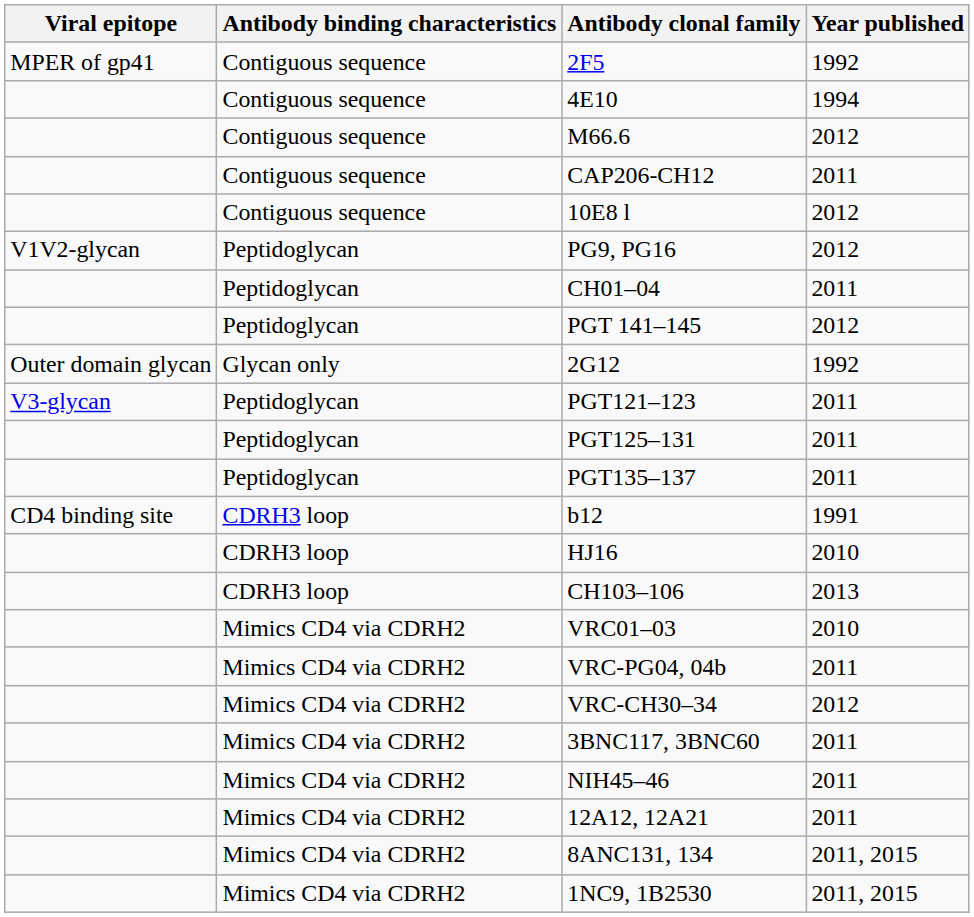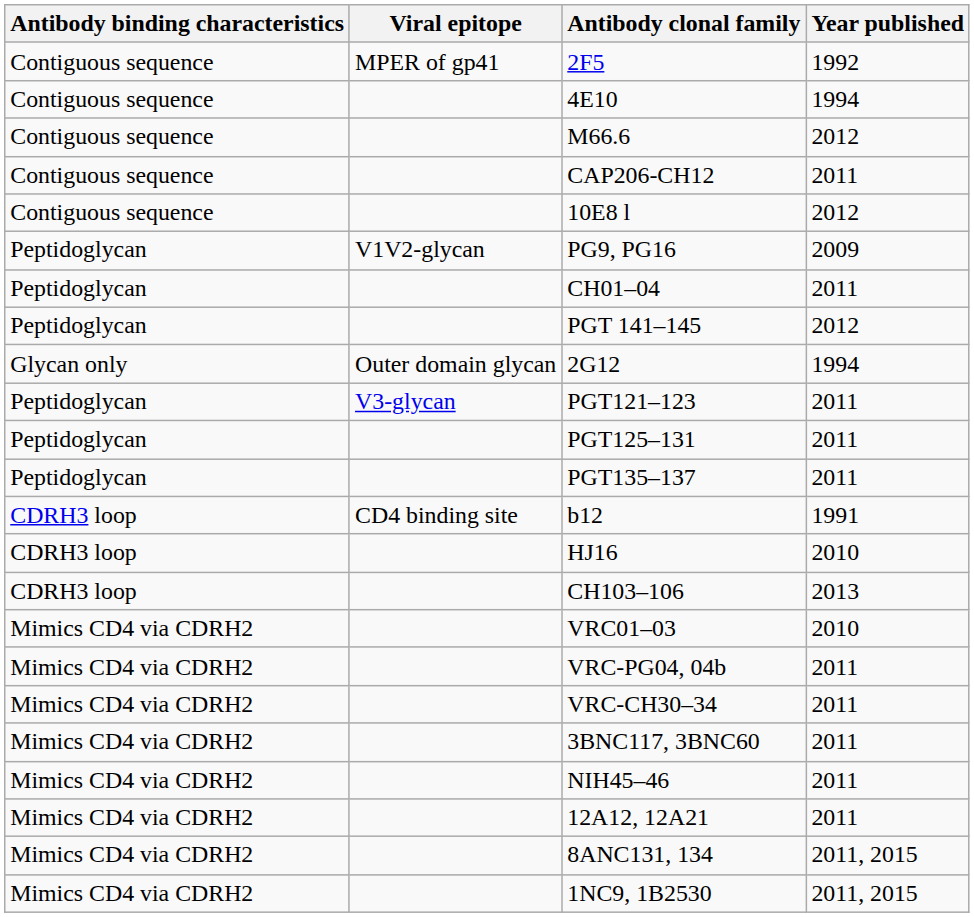 <table class="wikitable">
 <tr>
+<th>Antibody binding characteristics</th>
 <th>Viral epitope</th>
-<th>Antibody binding characteristics</th>
 <th>Antibody clonal family</th>
 <th>Year published</th>
 </tr>
 <tr>
+<td>Contiguous sequence</td>
 <td>MPER of gp41</td>
-<td>Contiguous sequence</td>
 <td><a href='#'>2F5</a></td>
 <td>1992</td>
 </tr>
 <tr>
+<td>Contiguous sequence</td>
 <td></td>
-<td>Contiguous sequence</td>
 <td>4E10</td>
 <td>1994</td>
 </tr>
 <tr>
+<td>Contiguous sequence</td>
 <td></td>
-<td>Contiguous sequence</td>
 <td>M66.6</td>
 <td>2012</td>
 </tr>
 <tr>
+<td>Contiguous sequence</td>
 <td></td>
-<td>Contiguous sequence</td>
 <td>CAP206-CH12</td>
 <td>2011</td>
 </tr>
 <tr>
+<td>Contiguous sequence</td>
 <td></td>
-<td>Contiguous sequence</td>
 <td>10E8 l</td>
 <td>2012</td>
 </tr>
 <tr>
+<td>Peptidoglycan</td>
 <td>V1V2-glycan</td>
-<td>Peptidoglycan</td>
 <td>PG9, PG16</td>
-<td>2012</td>
+<td>2009</td>
 </tr>
 <tr>
+<td>Peptidoglycan</td>
 <td></td>
-<td>Peptidoglycan</td>
 <td>CH01–04</td>
 <td>2011</td>
 </tr>
 <tr>
+<td>Peptidoglycan</td>
 <td></td>
-<td>Peptidoglycan</td>
 <td>PGT 141–145</td>
 <td>2012</td>
 </tr>
 <tr>
+<td>Glycan only</td>
 <td>Outer domain glycan</td>
-<td>Glycan only</td>
 <td>2G12</td>
-<td>1992</td>
+<td>1994</td>
 </tr>
 <tr>
+<td>Peptidoglycan</td>
 <td><a href='#'>V3-glycan</a></td>
-<td>Peptidoglycan</td>
 <td>PGT121–123</td>
 <td>2011</td>
 </tr>
 <tr>
+<td>Peptidoglycan</td>
 <td></td>
-<td>Peptidoglycan</td>
 <td>PGT125–131</td>
 <td>2011</td>
 </tr>
 <tr>
+<td>Peptidoglycan</td>
 <td></td>
-<td>Peptidoglycan</td>
 <td>PGT135–137</td>
 <td>2011</td>
 </tr>
 <tr>
+<td><a href='#'>CDRH3</a> loop</td>
 <td>CD4 binding site</td>
-<td><a href='#'>CDRH3</a> loop</td>
 <td>b12</td>
 <td>1991</td>
 </tr>
 <tr>
+<td>CDRH3 loop</td>
 <td></td>
-<td>CDRH3 loop</td>
 <td>HJ16</td>
 <td>2010</td>
 </tr>
 <tr>
+<td>CDRH3 loop</td>
 <td></td>
-<td>CDRH3 loop</td>
 <td>CH103–106</td>
 <td>2013</td>
 </tr>
 <tr>
+<td>Mimics CD4 via CDRH2</td>
 <td></td>
-<td>Mimics CD4 via CDRH2</td>
 <td>VRC01–03</td>
 <td>2010</td>
 </tr>
 <tr>
+<td>Mimics CD4 via CDRH2</td>
 <td></td>
-<td>Mimics CD4 via CDRH2</td>
 <td>VRC-PG04, 04b</td>
 <td>2011</td>
 </tr>
 <tr>
+<td>Mimics CD4 via CDRH2</td>
 <td></td>
-<td>Mimics CD4 via CDRH2</td>
 <td>VRC-CH30–34</td>
-<td>2012</td>
+<td>2011</td>
 </tr>
 <tr>
+<td>Mimics CD4 via CDRH2</td>
 <td></td>
-<td>Mimics CD4 via CDRH2</td>
 <td>3BNC117, 3BNC60</td>
 <td>2011</td>
 </tr>
 <tr>
+<td>Mimics CD4 via CDRH2</td>
 <td></td>
-<td>Mimics CD4 via CDRH2</td>
 <td>NIH45–46</td>
 <td>2011</td>
 </tr>
 <tr>
+<td>Mimics CD4 via CDRH2</td>
 <td></td>
-<td>Mimics CD4 via CDRH2</td>
 <td>12A12, 12A21</td>
 <td>2011</td>
 </tr>
 <tr>
+<td>Mimics CD4 via CDRH2</td>
 <td></td>
-<td>Mimics CD4 via CDRH2</td>
 <td>8ANC131, 134</td>
 <td>2011, 2015</td>
 </tr>
 <tr>
+<td>Mimics CD4 via CDRH2</td>
 <td></td>
-<td>Mimics CD4 via CDRH2</td>
 <td>1NC9, 1B2530</td>
 <td>2011, 2015</td>
 </tr>
 </table>
